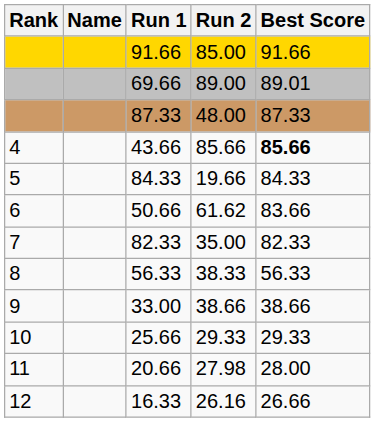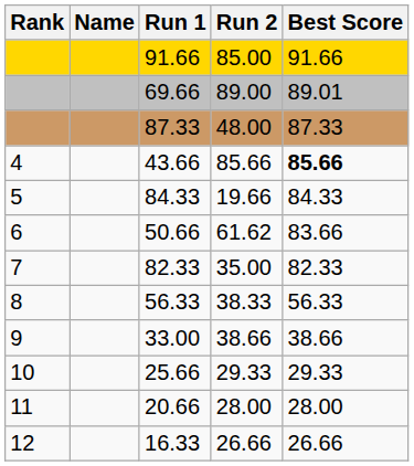 <table class="wikitable">
 <tr>
 <th>Rank</th>
 <th>Name</th>
 <th>Run 1</th>
 <th>Run 2</th>
 <th>Best Score</th>
 </tr>
 <tr style="background:gold;">
 <td></td>
 <td></td>
 <td>91.66</td>
 <td>85.00</td>
 <td>91.66</td>
 </tr>
 <tr style="background:silver;">
 <td></td>
 <td></td>
 <td>69.66</td>
 <td>89.00</td>
 <td>89.01</td>
 </tr>
 <tr style="background:#cc9966;">
 <td></td>
 <td></td>
 <td>87.33</td>
 <td>48.00</td>
 <td>87.33</td>
 </tr>
 <tr>
 <td>4</td>
 <td></td>
 <td>43.66</td>
 <td>85.66</td>
 <td><strong>85.66</strong></td>
 </tr>
 <tr>
 <td>5</td>
 <td></td>
 <td>84.33</td>
 <td>19.66</td>
 <td>84.33</td>
 </tr>
 <tr>
 <td>6</td>
 <td></td>
 <td>50.66</td>
 <td>61.62</td>
 <td>83.66</td>
 </tr>
 <tr>
 <td>7</td>
 <td></td>
 <td>82.33</td>
 <td>35.00</td>
 <td>82.33</td>
 </tr>
 <tr>
 <td>8</td>
 <td></td>
 <td>56.33</td>
 <td>38.33</td>
 <td>56.33</td>
 </tr>
 <tr>
 <td>9</td>
 <td></td>
 <td>33.00</td>
 <td>38.66</td>
 <td>38.66</td>
 </tr>
 <tr>
 <td>10</td>
 <td></td>
 <td>25.66</td>
 <td>29.33</td>
 <td>29.33</td>
 </tr>
 <tr>
 <td>11</td>
 <td></td>
 <td>20.66</td>
-<td>27.98</td>
+<td>28.00</td>
 <td>28.00</td>
 </tr>
 <tr>
 <td>12</td>
 <td></td>
 <td>16.33</td>
-<td>26.16</td>
+<td>26.66</td>
 <td>26.66</td>
 </tr>
 </table>
